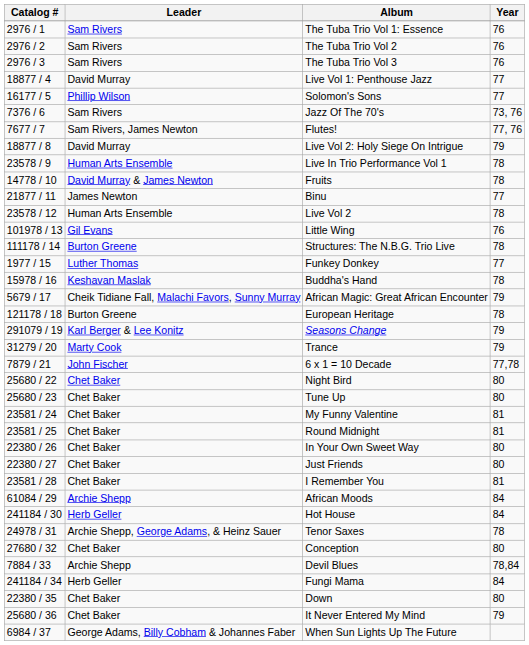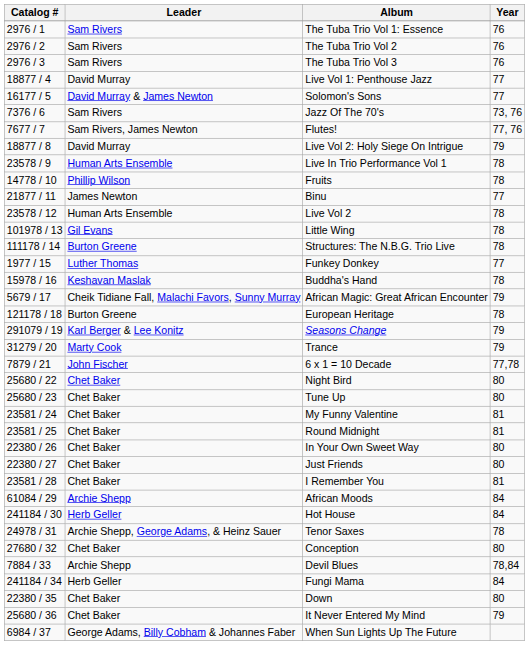 <table class="wikitable sortable">
 <tr>
 <th>Catalog #</th>
 <th>Leader</th>
 <th>Album</th>
 <th>Year</th>
 </tr>
 <tr>
 </tr>
 <tr>
 <td>2976 / 1</td>
 <td><a href='#'>Sam Rivers</a></td>
 <td>The Tuba Trio Vol 1: Essence</td>
 <td>76</td>
 </tr>
 <tr>
 <td>2976 / 2</td>
 <td>Sam Rivers</td>
 <td>The Tuba Trio Vol 2</td>
 <td>76</td>
 </tr>
 <tr>
 <td>2976 / 3</td>
 <td>Sam Rivers</td>
 <td>The Tuba Trio Vol 3</td>
 <td>76</td>
 </tr>
 <tr>
 <td>18877 / 4</td>
 <td>David Murray</td>
 <td>Live Vol 1: Penthouse Jazz</td>
 <td>77</td>
 </tr>
 <tr>
 <td>16177 / 5</td>
-<td><a href='#'>Phillip Wilson</a></td>
+<td><a href='#'>David Murray</a> & <a href='#'>James Newton</a></td>
 <td>Solomon's Sons</td>
 <td>77</td>
 </tr>
 <tr>
 <td>7376 / 6</td>
 <td>Sam Rivers</td>
 <td>Jazz Of The 70's</td>
 <td>73, 76</td>
 </tr>
 <tr>
 <td>7677 / 7</td>
 <td>Sam Rivers, James Newton</td>
 <td>Flutes!</td>
 <td>77, 76</td>
 </tr>
 <tr>
 <td>18877 / 8</td>
 <td>David Murray</td>
 <td>Live Vol 2: Holy Siege On Intrigue</td>
 <td>79</td>
 </tr>
 <tr>
 <td>23578 / 9</td>
 <td><a href='#'>Human Arts Ensemble</a></td>
 <td>Live In Trio Performance Vol 1</td>
 <td>78</td>
 </tr>
 <tr>
 <td>14778 / 10</td>
-<td><a href='#'>David Murray</a> & <a href='#'>James Newton</a></td>
+<td><a href='#'>Phillip Wilson</a></td>
 <td>Fruits</td>
 <td>78</td>
 </tr>
 <tr>
 <td>21877 / 11</td>
 <td>James Newton</td>
 <td>Binu</td>
 <td>77</td>
 </tr>
 <tr>
 <td>23578 / 12</td>
 <td>Human Arts Ensemble</td>
 <td>Live Vol 2</td>
 <td>78</td>
 </tr>
 <tr>
 <td>101978 / 13</td>
 <td><a href='#'>Gil Evans</a></td>
 <td>Little Wing</td>
-<td>76</td>
+<td>78</td>
 </tr>
 <tr>
 <td>111178 / 14</td>
 <td><a href='#'>Burton Greene</a></td>
 <td>Structures: The N.B.G. Trio Live</td>
 <td>78</td>
 </tr>
 <tr>
 <td>1977 / 15</td>
 <td><a href='#'>Luther Thomas</a></td>
 <td>Funkey Donkey</td>
 <td>77</td>
 </tr>
 <tr>
 <td>15978 / 16</td>
 <td><a href='#'>Keshavan Maslak</a></td>
 <td>Buddha's Hand</td>
 <td>78</td>
 </tr>
 <tr>
 <td>5679 / 17</td>
 <td>Cheik Tidiane Fall, <a href='#'>Malachi Favors</a>, <a href='#'>Sunny Murray</a></td>
 <td>African Magic: Great African Encounter</td>
 <td>79</td>
 </tr>
 <tr>
 <td>121178 / 18</td>
 <td>Burton Greene</td>
 <td>European Heritage</td>
 <td>78</td>
 </tr>
 <tr>
 <td>291079 / 19</td>
 <td><a href='#'>Karl Berger</a> & <a href='#'>Lee Konitz</a></td>
 <td><em><a href='#'>Seasons Change</a></em></td>
 <td>79</td>
 </tr>
 <tr>
 <td>31279 / 20</td>
 <td><a href='#'>Marty Cook</a></td>
 <td>Trance</td>
 <td>79</td>
 </tr>
 <tr>
 <td>7879 / 21</td>
 <td><a href='#'>John Fischer</a></td>
 <td>6 x 1 = 10 Decade</td>
 <td>77,78</td>
 </tr>
 <tr>
 <td>25680 / 22</td>
 <td><a href='#'>Chet Baker</a></td>
 <td>Night Bird</td>
 <td>80</td>
 </tr>
 <tr>
 <td>25680 / 23</td>
 <td>Chet Baker</td>
 <td>Tune Up</td>
 <td>80</td>
 </tr>
 <tr>
 <td>23581 / 24</td>
 <td>Chet Baker</td>
 <td>My Funny Valentine</td>
 <td>81</td>
 </tr>
 <tr>
 <td>23581 / 25</td>
 <td>Chet Baker</td>
 <td>Round Midnight</td>
 <td>81</td>
 </tr>
 <tr>
 <td>22380 / 26</td>
 <td>Chet Baker</td>
 <td>In Your Own Sweet Way</td>
 <td>80</td>
 </tr>
 <tr>
 <td>22380 / 27</td>
 <td>Chet Baker</td>
 <td>Just Friends</td>
 <td>80</td>
 </tr>
 <tr>
 <td>23581 / 28</td>
 <td>Chet Baker</td>
 <td>I Remember You</td>
 <td>81</td>
 </tr>
 <tr>
 <td>61084 / 29</td>
 <td><a href='#'>Archie Shepp</a></td>
 <td>African Moods</td>
 <td>84</td>
 </tr>
 <tr>
 <td>241184 / 30</td>
 <td><a href='#'>Herb Geller</a></td>
 <td>Hot House</td>
 <td>84</td>
 </tr>
 <tr>
 <td>24978 / 31</td>
 <td>Archie Shepp, <a href='#'>George Adams</a>, &  Heinz Sauer</td>
 <td>Tenor Saxes</td>
 <td>78</td>
 </tr>
 <tr>
 <td>27680 / 32</td>
 <td>Chet Baker</td>
 <td>Conception</td>
 <td>80</td>
 </tr>
 <tr>
 <td>7884 / 33</td>
 <td>Archie Shepp</td>
 <td>Devil Blues</td>
 <td>78,84</td>
 </tr>
 <tr>
 <td>241184 / 34</td>
 <td>Herb Geller</td>
 <td>Fungi Mama</td>
 <td>84</td>
 </tr>
 <tr>
 <td>22380 / 35</td>
 <td>Chet Baker</td>
 <td>Down</td>
 <td>80</td>
 </tr>
 <tr>
 <td>25680 / 36</td>
 <td>Chet Baker</td>
 <td>It Never Entered My Mind</td>
 <td>79</td>
 </tr>
 <tr>
 <td>6984 / 37</td>
 <td>George Adams, <a href='#'>Billy Cobham</a> & Johannes Faber</td>
 <td>When Sun Lights Up The Future</td>
 <td></td>
 </tr>
 </table>
